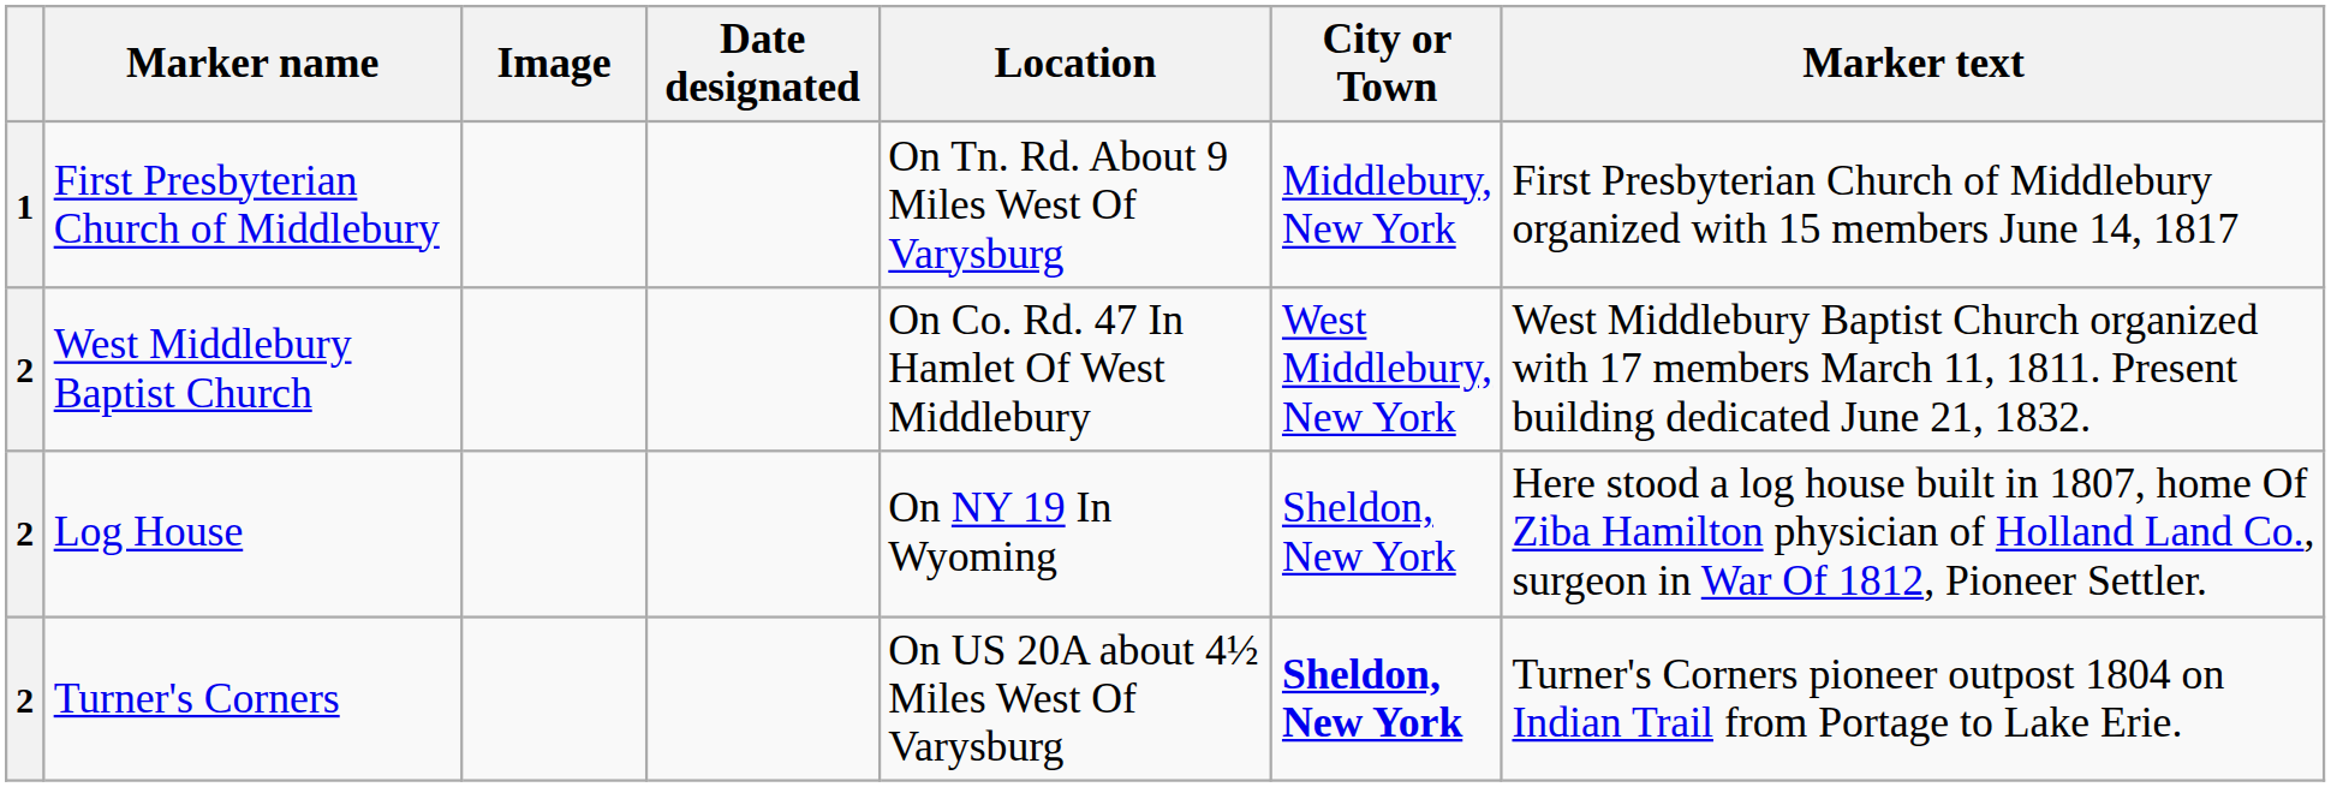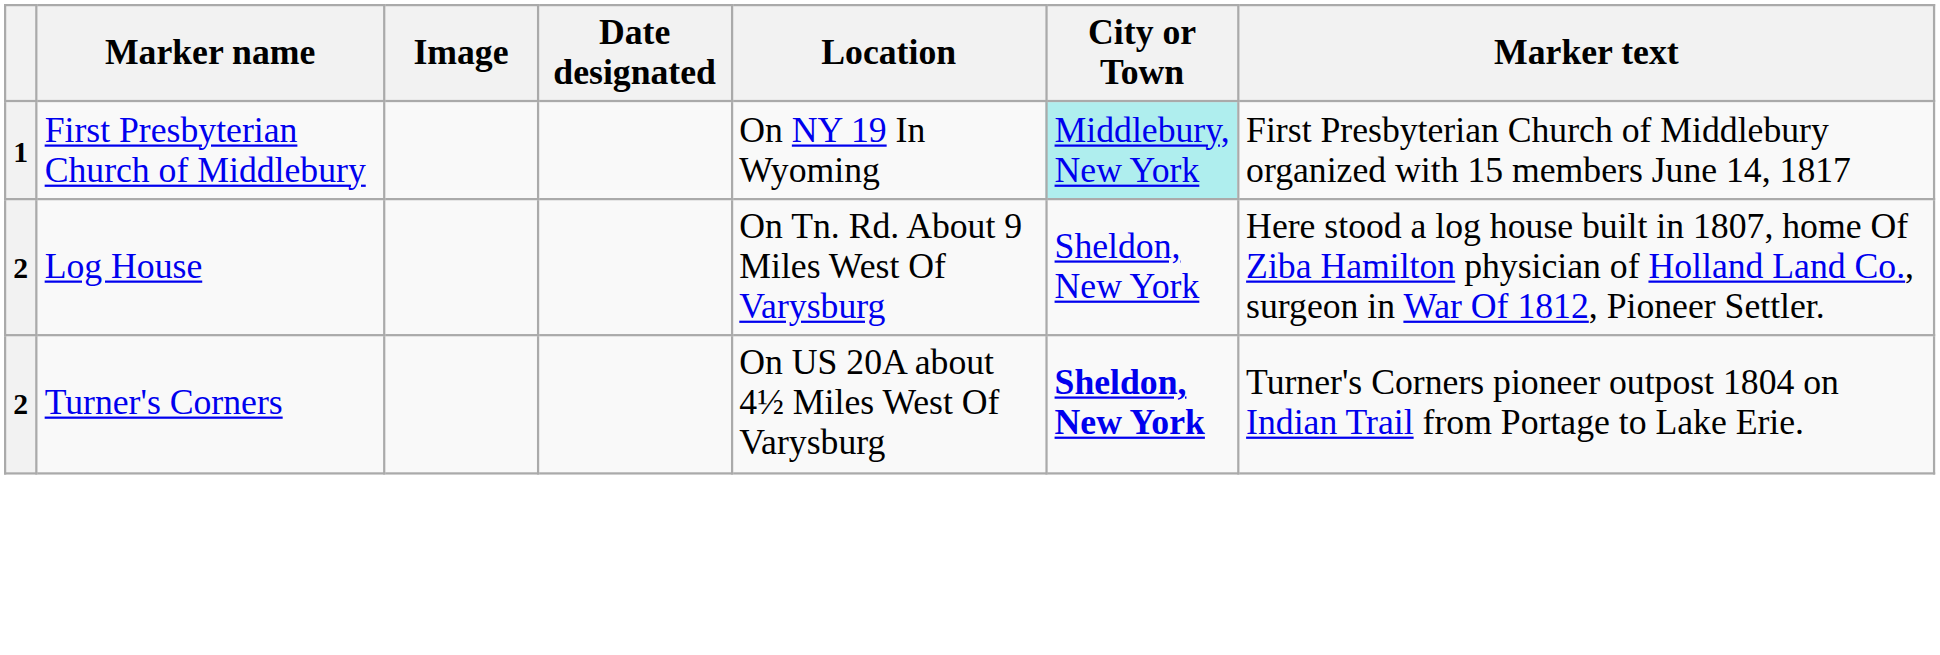 <table class="wikitable sortable" style="width:98%">
 <tr>
 <th></th>
 <th width = 18% ><strong>Marker name</strong></th>
 <th width = 8% class="unsortable" ><strong>Image</strong></th>
 <th width = 10% ><strong>Date designated</strong></th>
 <th><strong>Location</strong></th>
 <th width = 8% ><strong>City or Town</strong></th>
 <th class="unsortable" ><strong>Marker text</strong></th>
 </tr>
 <tr ->
 <th><small>1</small></th>
 <td><a href='#'>First Presbyterian Church of Middlebury</a></td>
 <td></td>
 <td></td>
-<td>On Tn. Rd. About 9 Miles West Of <a href='#'>Varysburg</a></td>
-<td><a href='#'>Middlebury, New York</a></td>
+<td>On <a href='#'>NY 19</a> In Wyoming</td>
+<td style="background: paleturquoise;"><a href='#'>Middlebury, New York</a></td>
 <td>First Presbyterian Church of Middlebury organized with 15 members June 14, 1817</td>
-</tr>
-<tr ->
-<th><small>2</small></th>
-<td><a href='#'>West Middlebury Baptist Church</a></td>
-<td></td>
-<td></td>
-<td>On Co. Rd. 47 In Hamlet Of West Middlebury</td>
-<td><a href='#'>West Middlebury, New York</a></td>
-<td>West Middlebury Baptist Church organized with 17 members March 11, 1811. Present building dedicated June 21, 1832.</td>
 </tr>
 <tr ->
 <th><small>2</small></th>
 <td><a href='#'>Log House</a></td>
 <td></td>
 <td></td>
-<td>On <a href='#'>NY 19</a> In Wyoming</td>
+<td>On Tn. Rd. About 9 Miles West Of <a href='#'>Varysburg</a></td>
 <td><a href='#'>Sheldon, New York</a></td>
 <td>Here stood a log house built in 1807, home Of <a href='#'>Ziba Hamilton</a> physician of <a href='#'>Holland Land Co.</a>, surgeon in <a href='#'>War Of 1812</a>, Pioneer Settler.</td>
 </tr>
 <tr ->
 <th><small>2</small></th>
 <td><a href='#'>Turner's Corners</a></td>
 <td></td>
 <td></td>
 <td>On US 20A about 4½ Miles West Of Varysburg</td>
 <td><strong><a href='#'>Sheldon, New York</a></strong></td>
 <td>Turner's Corners pioneer outpost 1804 on <a href='#'>Indian Trail</a> from Portage to Lake Erie.</td>
 </tr>
 </table>
